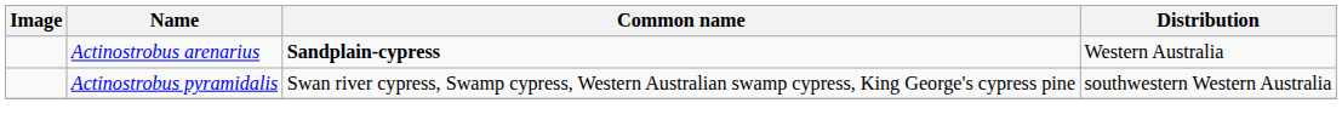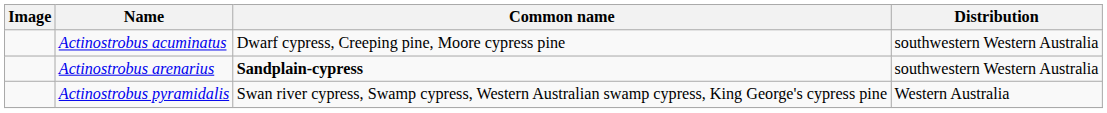 <table class="wikitable sortable">
 <tr>
 <th>Image</th>
 <th>Name</th>
 <th>Common name</th>
 <th>Distribution</th>
 </tr>
 <tr>
 <td></td>
+<td><em><a href='#'>Actinostrobus acuminatus</a></em></td>
+<td>Dwarf cypress, Creeping pine, Moore cypress pine</td>
+<td>southwestern Western Australia</td>
+</tr>
+<tr>
+<td></td>
 <td><em><a href='#'>Actinostrobus arenarius</a></em></td>
 <td><strong>Sandplain-cypress</strong></td>
-<td>Western Australia</td>
+<td>southwestern Western Australia</td>
 </tr>
 <tr>
 <td></td>
 <td><em><a href='#'>Actinostrobus pyramidalis</a></em></td>
 <td>Swan river cypress, Swamp cypress, Western Australian swamp cypress, King George's cypress pine</td>
-<td>southwestern Western Australia</td>
+<td>Western Australia</td>
 </tr>
 <tr>
 </tr>
 </table>
